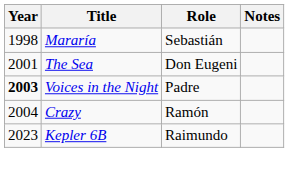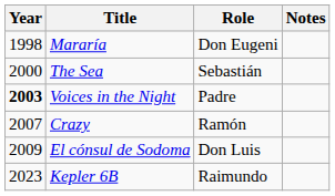 <table class="wikitable sortable">
 <tr>
 <th>Year</th>
 <th>Title</th>
 <th>Role</th>
 <th class="unsortable">Notes</th>
 </tr>
 <tr>
 <td>1998</td>
 <td><em><a href='#'>Mararía</a></em></td>
-<td>Sebastián</td>
+<td>Don Eugeni</td>
 <td></td>
 </tr>
 <tr>
-<td>2001</td>
+<td>2000</td>
 <td><em><a href='#'>The Sea</a></em></td>
-<td>Don Eugeni</td>
+<td>Sebastián</td>
 <td></td>
 </tr>
 <tr>
 <td><strong>2003</strong></td>
 <td><em><a href='#'>Voices in the Night</a></em></td>
 <td>Padre</td>
 <td></td>
 </tr>
 <tr>
-<td>2004</td>
+<td>2007</td>
 <td><em><a href='#'>Crazy</a></em></td>
 <td>Ramón</td>
+<td></td>
+</tr>
+<tr>
+<td>2009</td>
+<td><em><a href='#'>El cónsul de Sodoma</a></em></td>
+<td>Don Luis</td>
 <td></td>
 </tr>
 <tr>
 <td>2023</td>
 <td><em><a href='#'>Kepler 6B</a></em></td>
 <td>Raimundo</td>
 <td></td>
 </tr>
 </table>
